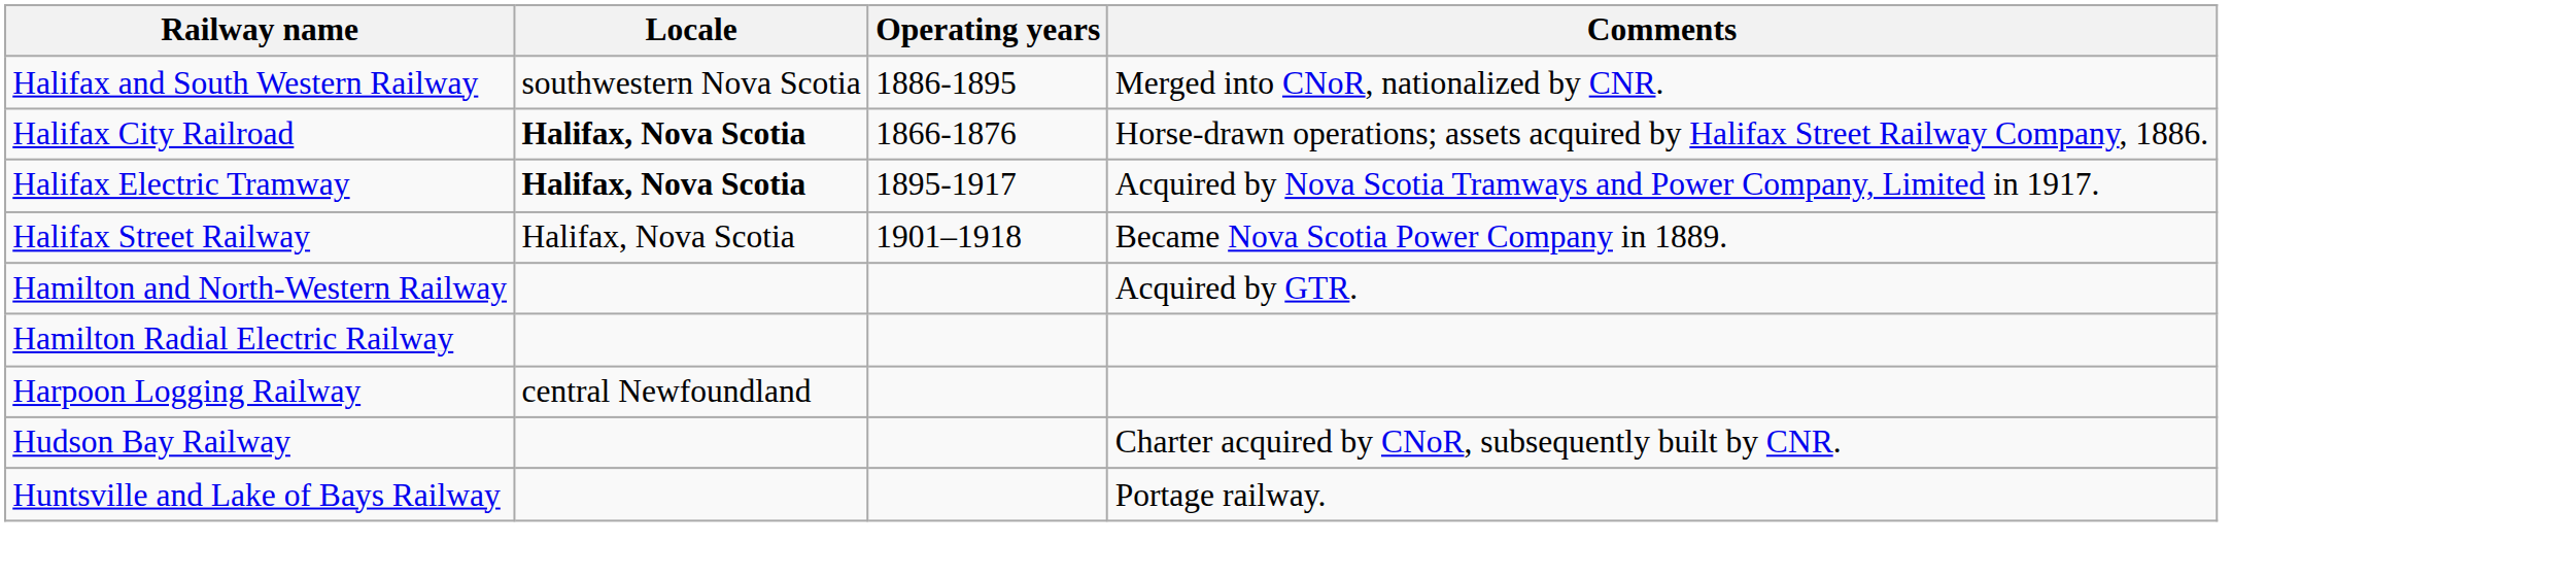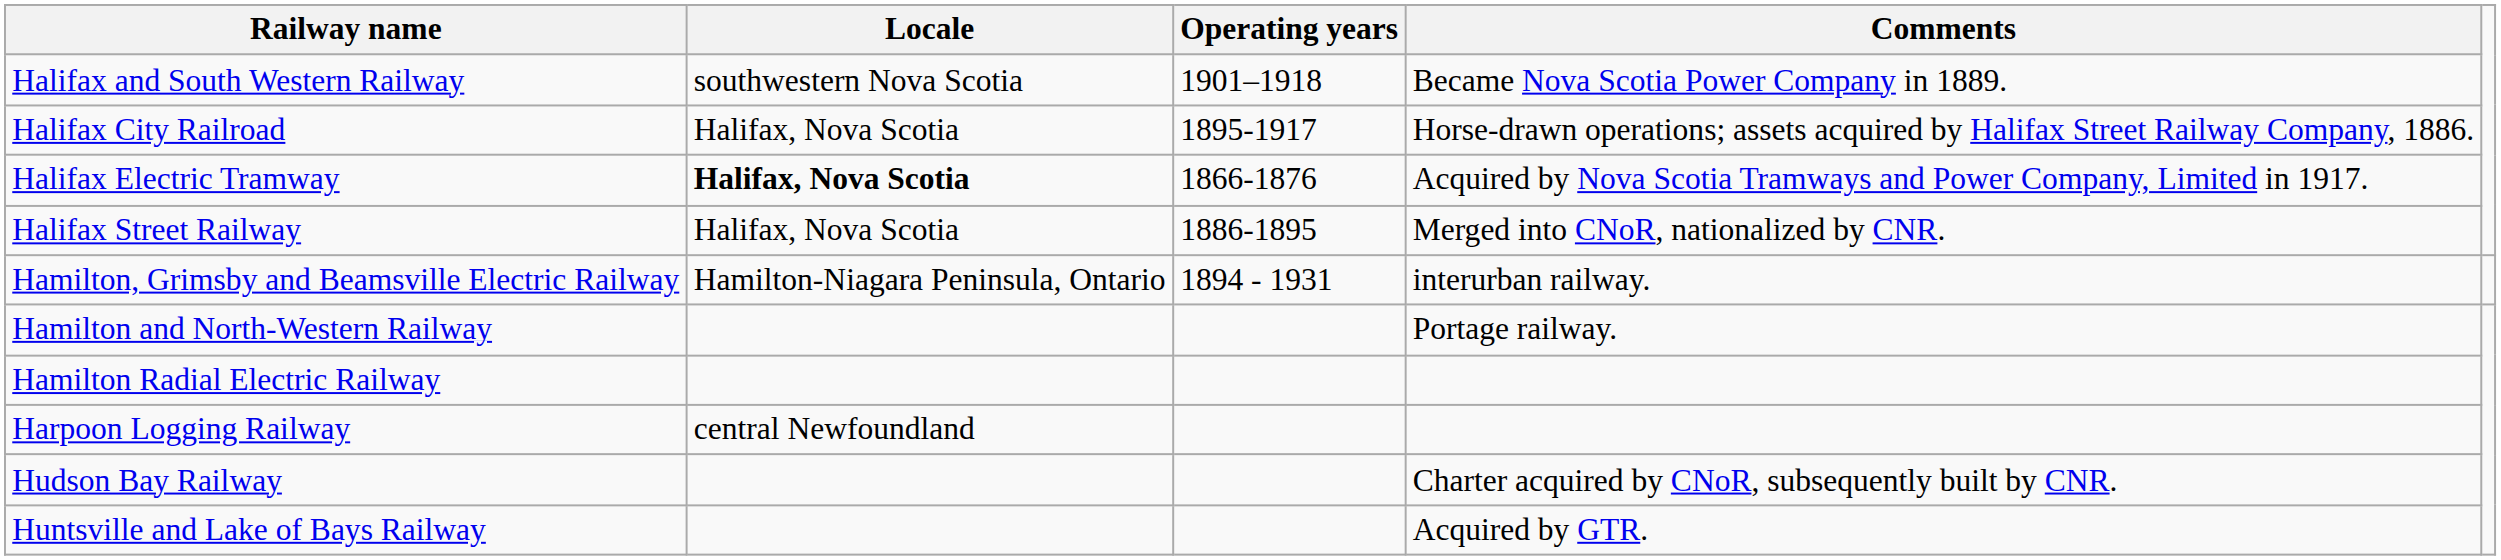 <table class="wikitable">
 <tr>
 <th>Railway name</th>
 <th>Locale</th>
 <th>Operating years</th>
 <th>Comments</th>
 </tr>
 <tr>
 <td><a href='#'>Halifax and South Western Railway</a></td>
 <td>southwestern Nova Scotia</td>
-<td>1886-1895</td>
-<td>Merged into <a href='#'>CNoR</a>, nationalized by <a href='#'>CNR</a>.</td>
+<td>1901–1918</td>
+<td>Became <a href='#'>Nova Scotia Power Company</a> in 1889.</td>
 </tr>
 <tr>
 <td><a href='#'>Halifax City Railroad</a></td>
-<td><strong>Halifax, Nova Scotia</strong></td>
-<td>1866-1876</td>
+<td>Halifax, Nova Scotia</td>
+<td>1895-1917</td>
 <td>Horse-drawn operations; assets acquired by <a href='#'>Halifax Street Railway Company</a>, 1886.</td>
 </tr>
 <tr>
 <td><a href='#'>Halifax Electric Tramway</a></td>
 <td><strong>Halifax, Nova Scotia</strong></td>
-<td>1895-1917</td>
+<td>1866-1876</td>
 <td>Acquired by <a href='#'>Nova Scotia Tramways and Power Company, Limited</a> in 1917.</td>
 </tr>
 <tr>
 <td><a href='#'>Halifax Street Railway</a></td>
 <td>Halifax, Nova Scotia</td>
-<td>1901–1918</td>
-<td>Became <a href='#'>Nova Scotia Power Company</a> in 1889.</td>
+<td>1886-1895</td>
+<td>Merged into <a href='#'>CNoR</a>, nationalized by <a href='#'>CNR</a>.</td>
+</tr>
+<tr>
+<td><a href='#'>Hamilton, Grimsby and Beamsville Electric Railway</a></td>
+<td>Hamilton-Niagara Peninsula, Ontario</td>
+<td>1894 - 1931</td>
+<td>interurban railway.</td>
+<td></td>
 </tr>
 <tr>
 <td><a href='#'>Hamilton and North-Western Railway</a></td>
 <td></td>
 <td></td>
-<td>Acquired by <a href='#'>GTR</a>.</td>
+<td>Portage railway.</td>
 </tr>
 <tr>
 <td><a href='#'>Hamilton Radial Electric Railway</a></td>
 <td></td>
 <td></td>
 <td></td>
 </tr>
 <tr>
 <td><a href='#'>Harpoon Logging Railway</a></td>
 <td>central Newfoundland</td>
 <td></td>
 <td></td>
 </tr>
 <tr>
 <td><a href='#'>Hudson Bay Railway</a></td>
 <td></td>
 <td></td>
 <td>Charter acquired by <a href='#'>CNoR</a>, subsequently built by <a href='#'>CNR</a>.</td>
 </tr>
 <tr>
 <td><a href='#'>Huntsville and Lake of Bays Railway</a></td>
 <td></td>
 <td></td>
-<td>Portage railway.</td>
+<td>Acquired by <a href='#'>GTR</a>.</td>
 </tr>
 </table>
